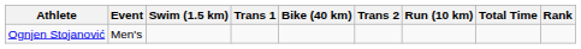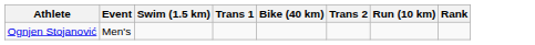 <table class="wikitable" style="font-size:90%">
 <tr>
 <th>Athlete</th>
 <th>Event</th>
 <th>Swim (1.5 km)</th>
 <th>Trans 1</th>
 <th>Bike (40 km)</th>
 <th>Trans 2</th>
 <th>Run (10 km)</th>
-<th>Total Time</th>
 <th>Rank</th>
 </tr>
 <tr align=center>
 <td align=left><a href='#'>Ognjen Stojanović</a></td>
 <td align=left>Men's</td>
 <td></td>
 <td></td>
 <td></td>
 <td></td>
 <td></td>
 <td></td>
-<td></td>
 </tr>
 </table>
